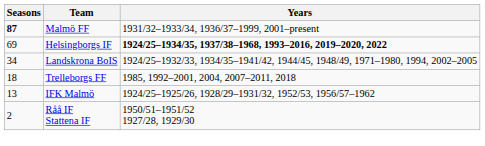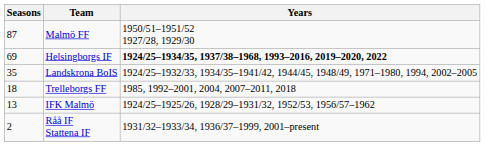 <table class="wikitable">
 <tr>
 <th>Seasons</th>
 <th>Team</th>
 <th>Years</th>
 </tr>
 <tr>
-<td><strong>87</strong></td>
+<td>87</td>
 <td><a href='#'>Malmö FF</a></td>
-<td>1931/32–1933/34, 1936/37–1999, 2001–present</td>
+<td>1950/51–1951/52<br>1927/28, 1929/30</td>
 </tr>
 <tr>
 <td>69</td>
 <td><a href='#'>Helsingborgs IF</a></td>
 <td><strong>1924/25–1934/35, 1937/38–1968, 1993–2016, 2019–2020, 2022</strong></td>
 </tr>
 <tr>
-<td>34</td>
+<td>35</td>
 <td><a href='#'>Landskrona BoIS</a></td>
 <td>1924/25–1932/33, 1934/35–1941/42, 1944/45, 1948/49, 1971–1980, 1994, 2002–2005</td>
 </tr>
 <tr>
 <td>18</td>
 <td><a href='#'>Trelleborgs FF</a></td>
 <td>1985, 1992–2001, 2004, 2007–2011, 2018</td>
 </tr>
 <tr>
 <td>13</td>
 <td><a href='#'>IFK Malmö</a></td>
 <td>1924/25–1925/26, 1928/29–1931/32, 1952/53, 1956/57–1962</td>
 </tr>
 <tr>
 <td>2</td>
 <td><a href='#'>Råå IF</a><br><a href='#'>Stattena IF</a></td>
-<td>1950/51–1951/52<br>1927/28, 1929/30</td>
+<td>1931/32–1933/34, 1936/37–1999, 2001–present</td>
 </tr>
 </table>
